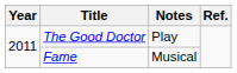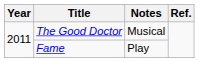 <table class="wikitable">
 <tr>
 <th>Year</th>
 <th>Title</th>
 <th>Notes</th>
 <th>Ref.</th>
 </tr>
 <tr>
 <td rowspan=2>2011</td>
 <td><em><a href='#'>The Good Doctor</a></em></td>
-<td>Play</td>
+<td>Musical</td>
 <td rowspan=2></td>
 </tr>
 <tr>
 <td><em><a href='#'>Fame</a></em></td>
-<td>Musical</td>
+<td>Play</td>
 </tr>
 </table>
